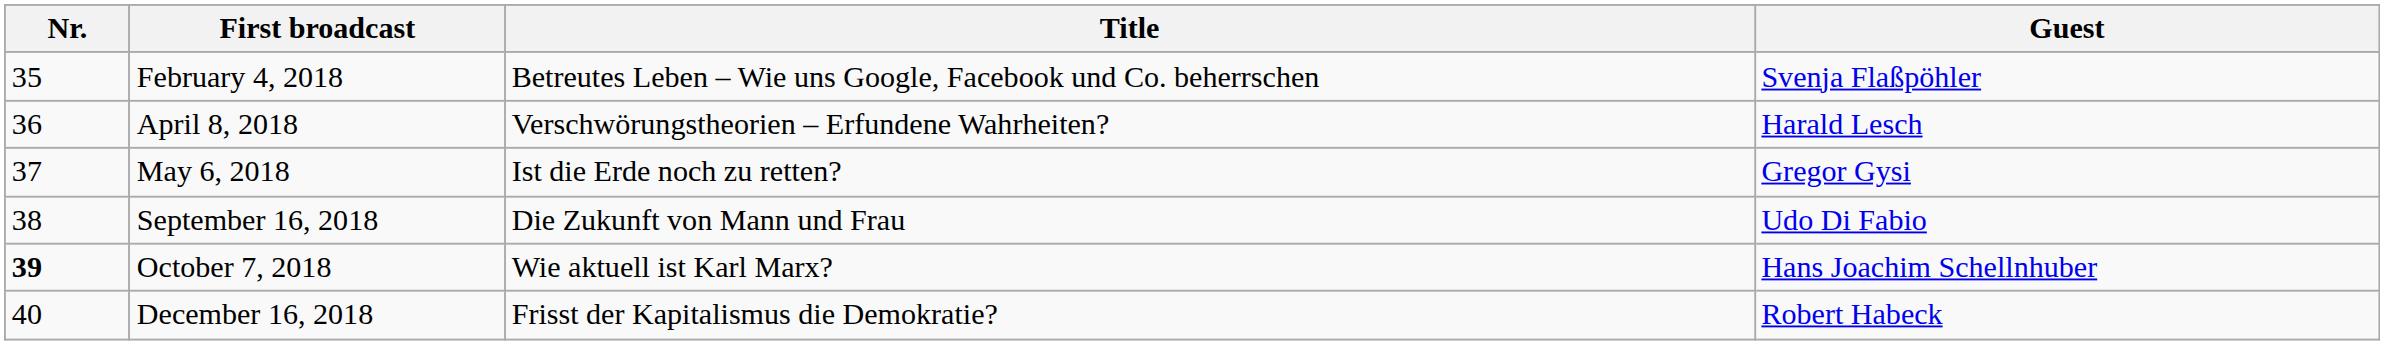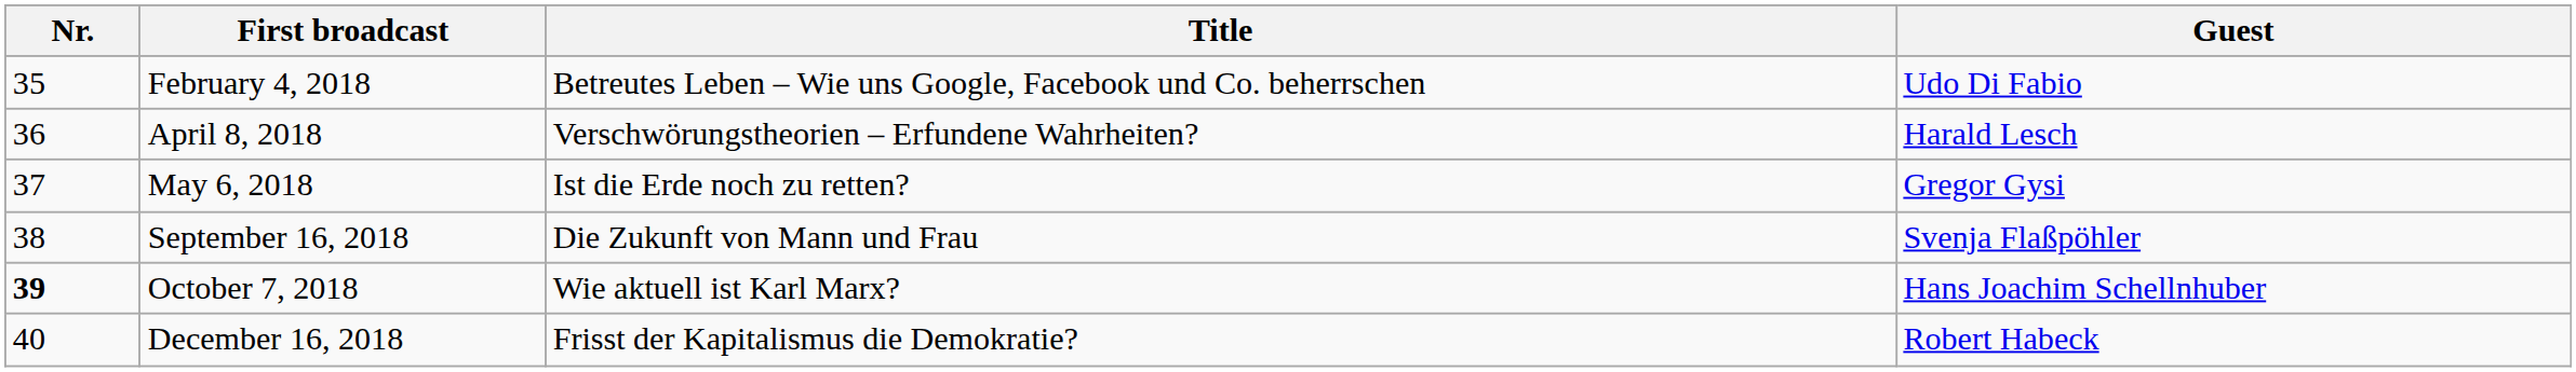 <table class="wikitable" width="100%">
 <tr>
 <th width="5%">Nr.</th>
 <th width="15%">First broadcast</th>
 <th width="50%">Title</th>
 <th width="25%">Guest</th>
 </tr>
 <tr>
 <td>35</td>
 <td>February 4, 2018</td>
 <td>Betreutes Leben – Wie uns Google, Facebook und Co. beherrschen</td>
-<td><a href='#'>Svenja Flaßpöhler</a></td>
+<td><a href='#'>Udo Di Fabio</a></td>
 </tr>
 <tr>
 <td>36</td>
 <td>April 8, 2018</td>
 <td>Verschwörungstheorien – Erfundene Wahrheiten?</td>
 <td><a href='#'>Harald Lesch</a></td>
 </tr>
 <tr>
 <td>37</td>
 <td>May 6, 2018</td>
 <td>Ist die Erde noch zu retten?</td>
 <td><a href='#'>Gregor Gysi</a></td>
 </tr>
 <tr>
 <td>38</td>
 <td>September 16, 2018</td>
 <td>Die Zukunft von Mann und Frau</td>
-<td><a href='#'>Udo Di Fabio</a></td>
+<td><a href='#'>Svenja Flaßpöhler</a></td>
 </tr>
 <tr>
 <td><strong>39</strong></td>
 <td>October 7, 2018</td>
 <td>Wie aktuell ist Karl Marx?</td>
 <td><a href='#'>Hans Joachim Schellnhuber</a></td>
 </tr>
 <tr>
 <td>40</td>
 <td>December 16, 2018</td>
 <td>Frisst der Kapitalismus die Demokratie?</td>
 <td><a href='#'>Robert Habeck</a></td>
 </tr>
 </table>
